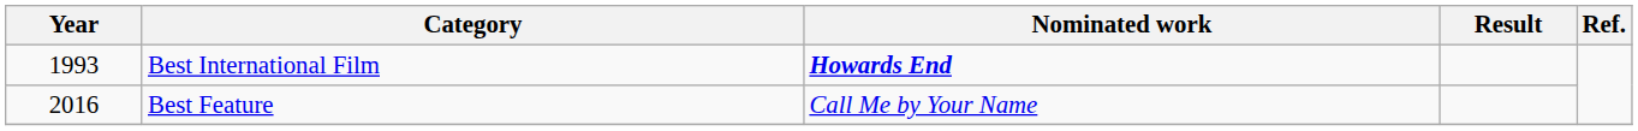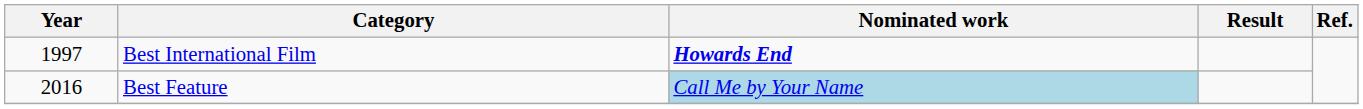 <table class=wikitable>
 <tr>
 <th scope="col" style="width:5em;">Year</th>
 <th scope="col" style="width:26em;">Category</th>
 <th scope="col" style="width:25em;">Nominated work</th>
 <th scope="col" style="width:5em;">Result</th>
 <th>Ref.</th>
 </tr>
 <tr>
-<td style="text-align:center;">1993</td>
+<td style="text-align:center;">1997</td>
 <td><a href='#'>Best International Film</a></td>
 <td><strong><em><a href='#'>Howards End</a></em></strong></td>
 <td></td>
 <td rowspan=2></td>
 </tr>
 <tr>
 <td style="text-align:center;">2016</td>
 <td><a href='#'>Best Feature</a></td>
-<td><em><a href='#'>Call Me by Your Name</a></em></td>
+<td style="background: lightblue;"><em><a href='#'>Call Me by Your Name</a></em></td>
 <td></td>
 </tr>
 <tr>
 </tr>
 </table>
